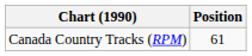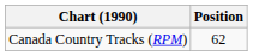 <table class="wikitable sortable">
 <tr>
 <th scope="col">Chart (1990)</th>
 <th scope="col">Position</th>
 </tr>
 <tr>
 <td>Canada Country Tracks (<em><a href='#'>RPM</a></em>)</td>
-<td align="center">61</td>
+<td align="center">62</td>
 </tr>
 </table>
